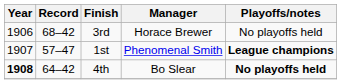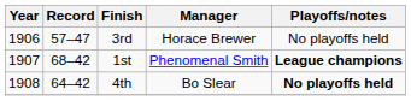 <table class="wikitable">
 <tr>
 <th>Year</th>
 <th>Record</th>
 <th>Finish</th>
 <th>Manager</th>
 <th>Playoffs/notes</th>
 </tr>
 <tr align=center>
 <td>1906</td>
-<td>68–42</td>
+<td>57–47</td>
 <td>3rd</td>
 <td>Horace Brewer</td>
 <td>No playoffs held</td>
 </tr>
 <tr align=center>
 <td>1907</td>
-<td>57–47</td>
+<td>68–42</td>
 <td>1st</td>
 <td><a href='#'>Phenomenal Smith</a></td>
 <td><strong>League champions</strong></td>
 </tr>
 <tr align=center>
-<td><strong>1908</strong></td>
+<td>1908</td>
 <td>64–42</td>
 <td>4th</td>
 <td>Bo Slear</td>
 <td><strong>No playoffs held</strong></td>
 </tr>
 <tr align=center>
 </tr>
 </table>
